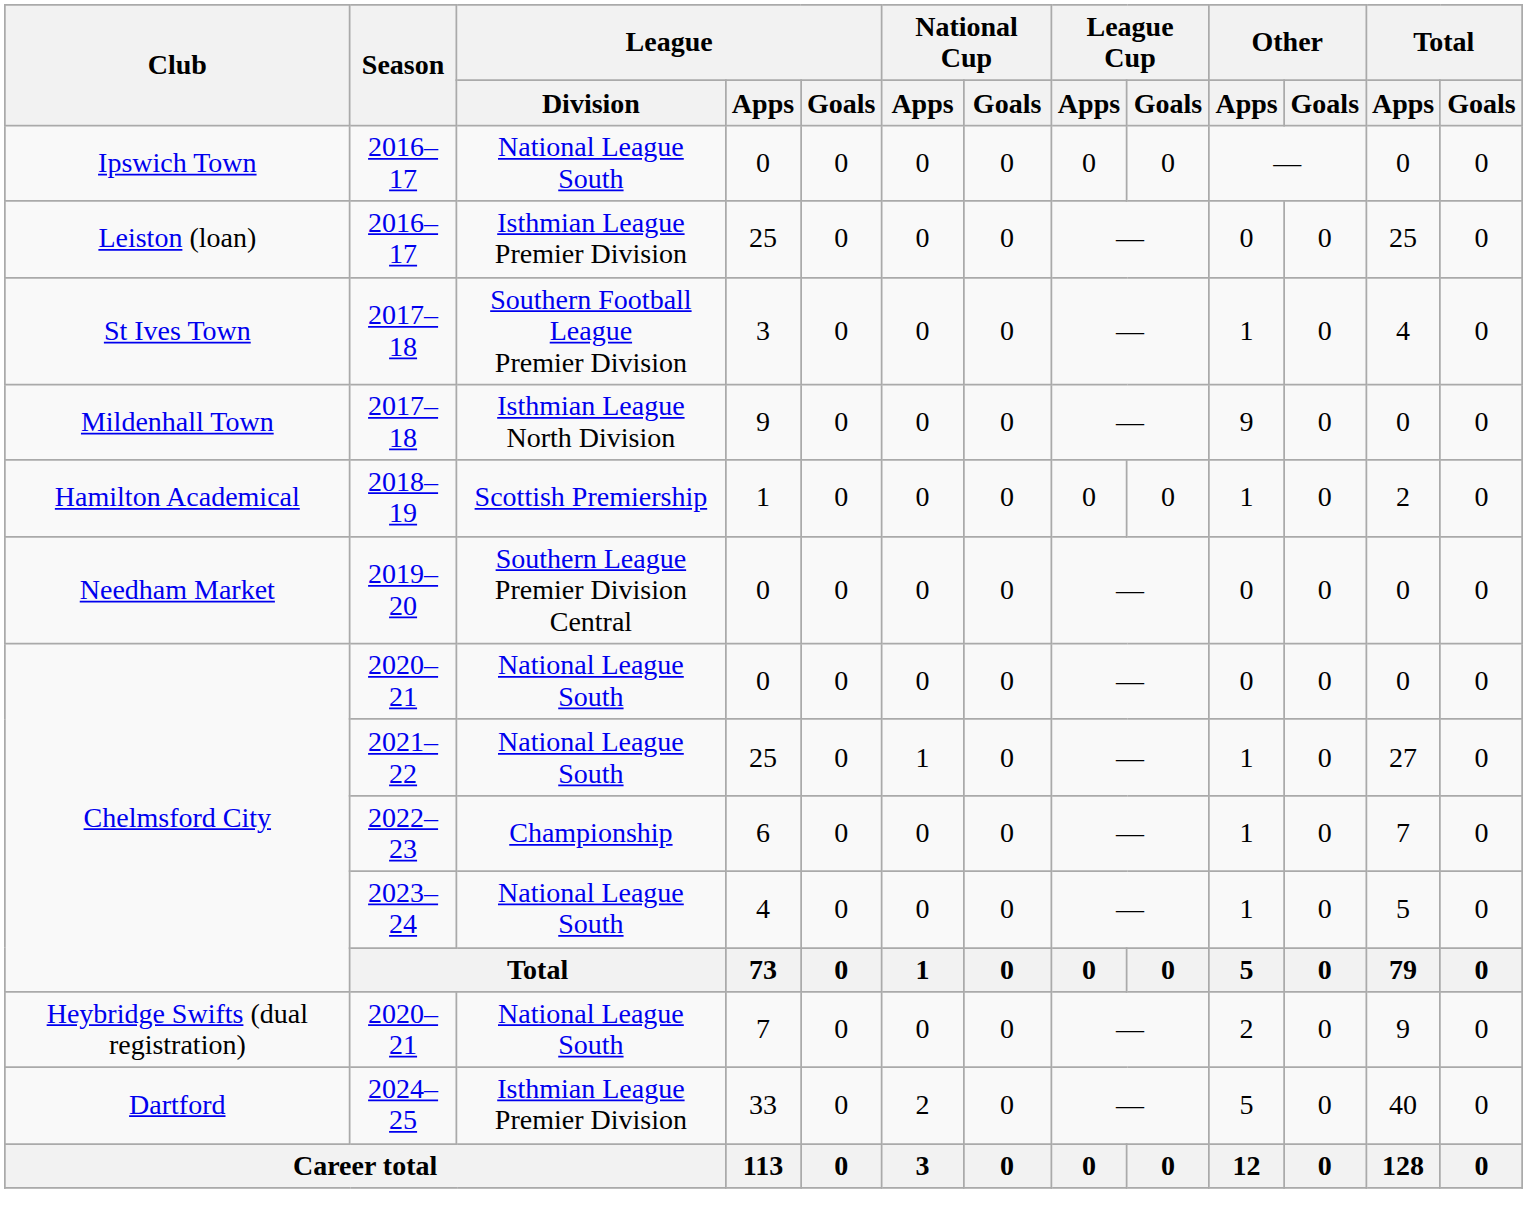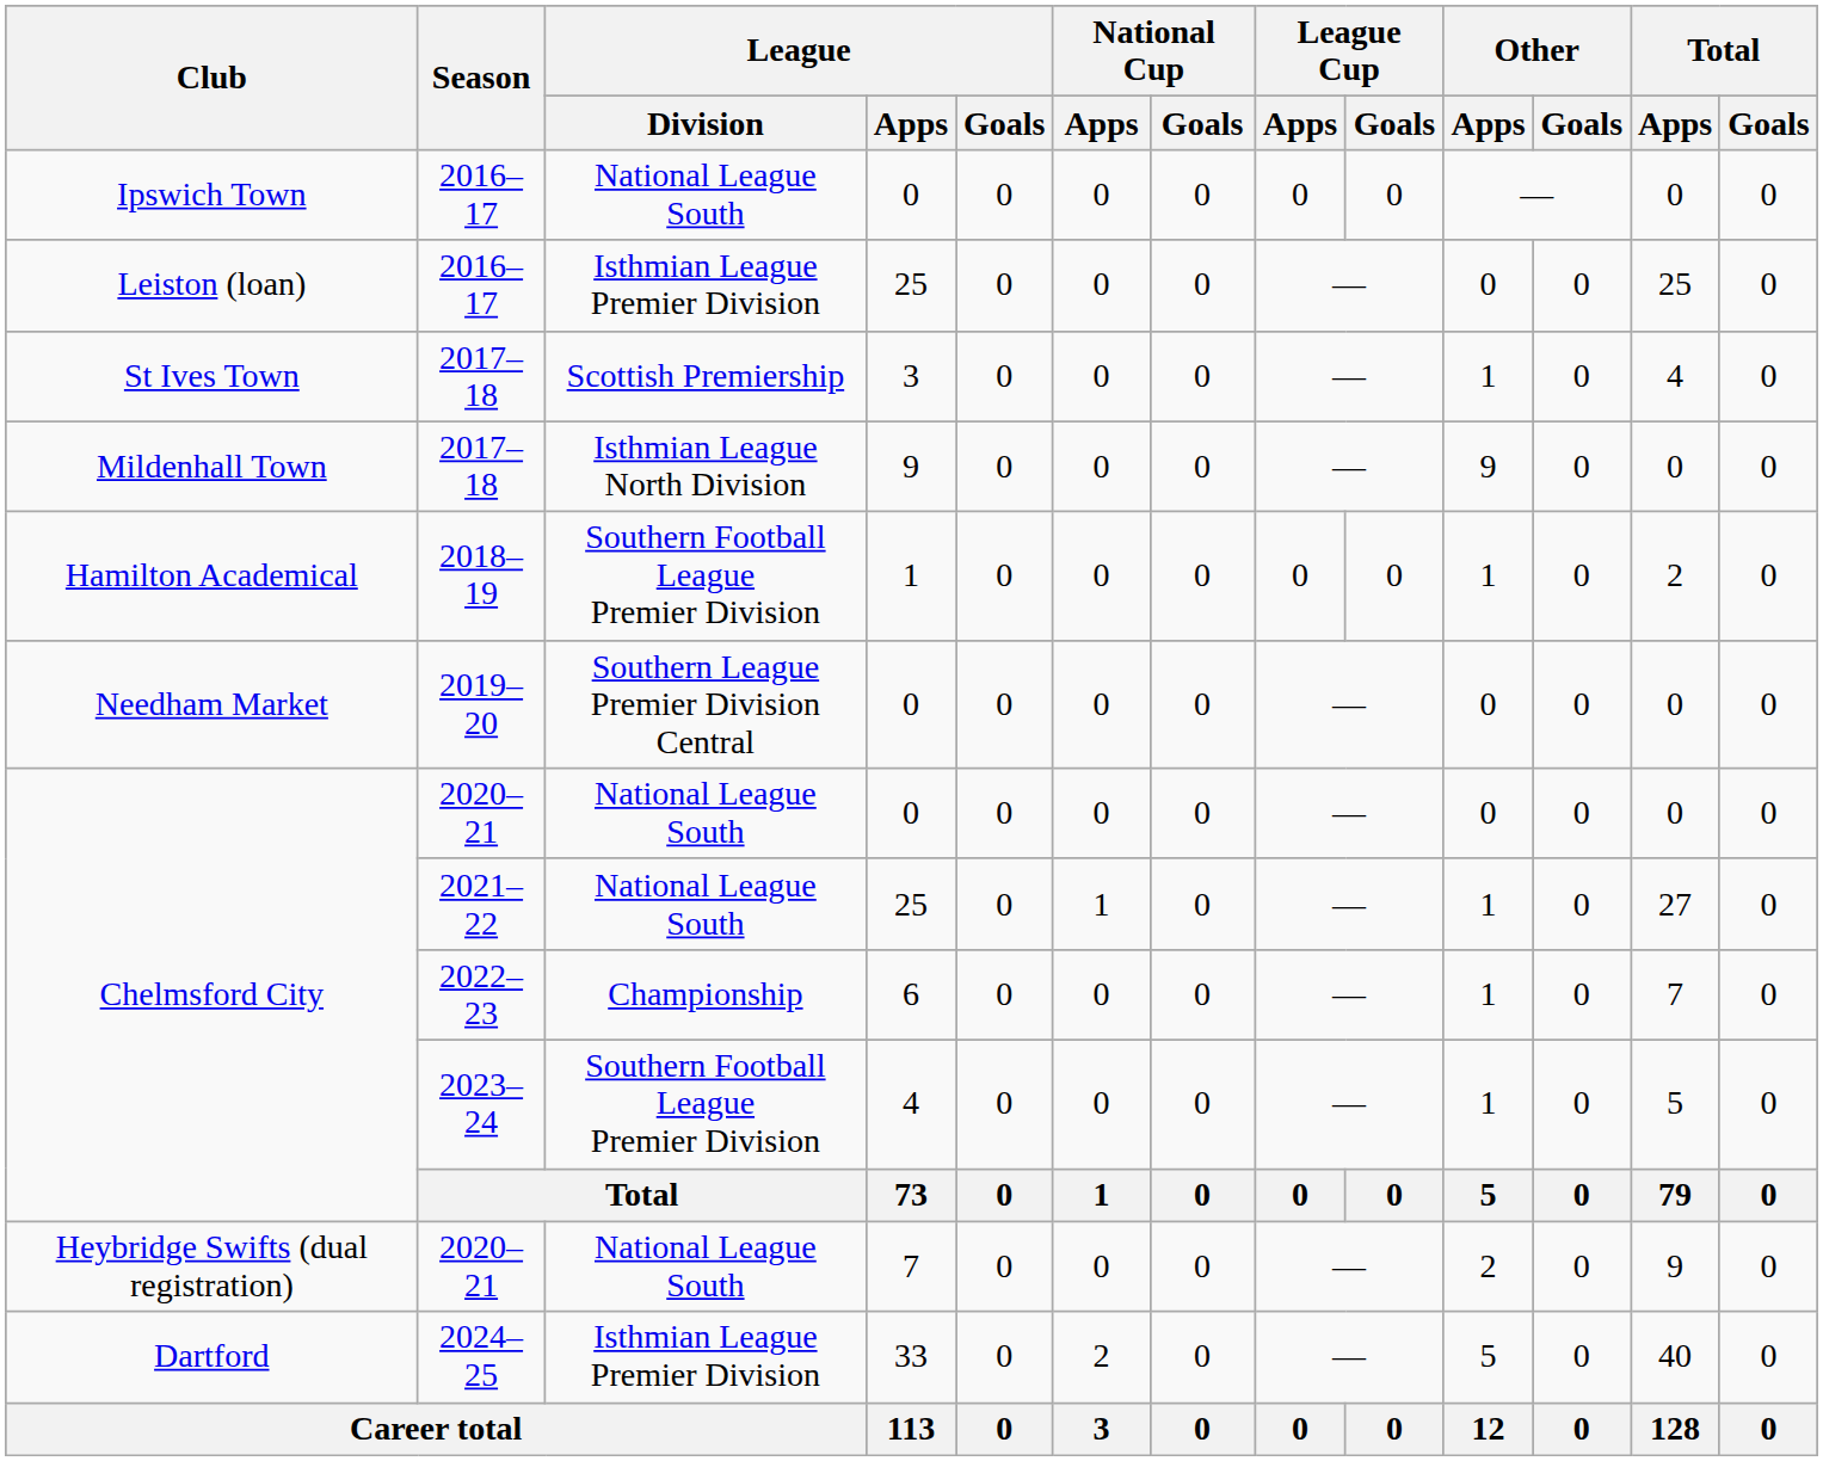 <table class="wikitable" style="text-align: center">
 <tr>
 <th rowspan="2">Club</th>
 <th rowspan="2">Season</th>
 <th colspan="3">League</th>
 <th colspan="2">National Cup</th>
 <th colspan="2">League Cup</th>
 <th colspan="2">Other</th>
 <th colspan="2">Total</th>
 </tr>
 <tr>
 <th>Division</th>
 <th>Apps</th>
 <th>Goals</th>
 <th>Apps</th>
 <th>Goals</th>
 <th>Apps</th>
 <th>Goals</th>
 <th>Apps</th>
 <th>Goals</th>
 <th>Apps</th>
 <th>Goals</th>
 </tr>
 <tr>
 <td><a href='#'>Ipswich Town</a></td>
 <td><a href='#'>2016–17</a></td>
 <td><a href='#'>National League South</a></td>
 <td>0</td>
 <td>0</td>
 <td>0</td>
 <td>0</td>
 <td>0</td>
 <td>0</td>
 <td colspan="2">—</td>
 <td>0</td>
 <td>0</td>
 </tr>
 <tr>
 <td><a href='#'>Leiston</a> (loan)</td>
 <td><a href='#'>2016–17</a></td>
 <td><a href='#'>Isthmian League</a><br>Premier Division</td>
 <td>25</td>
 <td>0</td>
 <td>0</td>
 <td>0</td>
 <td colspan="2">—</td>
 <td>0</td>
 <td>0</td>
 <td>25</td>
 <td>0</td>
 </tr>
 <tr>
 <td><a href='#'>St Ives Town</a></td>
 <td><a href='#'>2017–18</a></td>
-<td><a href='#'>Southern Football League</a><br>Premier Division</td>
+<td><a href='#'>Scottish Premiership</a></td>
 <td>3</td>
 <td>0</td>
 <td>0</td>
 <td>0</td>
 <td colspan="2">—</td>
 <td>1</td>
 <td>0</td>
 <td>4</td>
 <td>0</td>
 </tr>
 <tr>
 <td><a href='#'>Mildenhall Town</a></td>
 <td><a href='#'>2017–18</a></td>
 <td><a href='#'>Isthmian League</a><br>North Division</td>
 <td>9</td>
 <td>0</td>
 <td>0</td>
 <td>0</td>
 <td colspan="2">—</td>
 <td>9</td>
 <td>0</td>
 <td>0</td>
 <td>0</td>
 </tr>
 <tr>
 <td><a href='#'>Hamilton Academical</a></td>
 <td><a href='#'>2018–19</a></td>
-<td><a href='#'>Scottish Premiership</a></td>
+<td><a href='#'>Southern Football League</a><br>Premier Division</td>
 <td>1</td>
 <td>0</td>
 <td>0</td>
 <td>0</td>
 <td>0</td>
 <td>0</td>
 <td>1</td>
 <td>0</td>
 <td>2</td>
 <td>0</td>
 </tr>
 <tr>
 <td><a href='#'>Needham Market</a></td>
 <td><a href='#'>2019–20</a></td>
 <td><a href='#'>Southern League</a><br>Premier Division Central</td>
 <td>0</td>
 <td>0</td>
 <td>0</td>
 <td>0</td>
 <td colspan="2">—</td>
 <td>0</td>
 <td>0</td>
 <td>0</td>
 <td>0</td>
 </tr>
 <tr>
 <td rowspan="5"><a href='#'>Chelmsford City</a></td>
 <td><a href='#'>2020–21</a></td>
 <td><a href='#'>National League South</a></td>
 <td>0</td>
 <td>0</td>
 <td>0</td>
 <td>0</td>
 <td colspan="2">—</td>
 <td>0</td>
 <td>0</td>
 <td>0</td>
 <td>0</td>
 </tr>
 <tr>
 <td><a href='#'>2021–22</a></td>
 <td><a href='#'>National League South</a></td>
 <td>25</td>
 <td>0</td>
 <td>1</td>
 <td>0</td>
 <td colspan="2">—</td>
 <td>1</td>
 <td>0</td>
 <td>27</td>
 <td>0</td>
 </tr>
 <tr>
 <td><a href='#'>2022–23</a></td>
 <td><a href='#'>Championship</a></td>
 <td>6</td>
 <td>0</td>
 <td>0</td>
 <td>0</td>
 <td colspan="2">—</td>
 <td>1</td>
 <td>0</td>
 <td>7</td>
 <td>0</td>
 </tr>
 <tr>
 <td><a href='#'>2023–24</a></td>
-<td><a href='#'>National League South</a></td>
+<td><a href='#'>Southern Football League</a><br>Premier Division</td>
 <td>4</td>
 <td>0</td>
 <td>0</td>
 <td>0</td>
 <td colspan="2">—</td>
 <td>1</td>
 <td>0</td>
 <td>5</td>
 <td>0</td>
 </tr>
 <tr>
 <th colspan="2">Total</th>
 <th>73</th>
 <th>0</th>
 <th>1</th>
 <th>0</th>
 <th>0</th>
 <th>0</th>
 <th>5</th>
 <th>0</th>
 <th>79</th>
 <th>0</th>
 </tr>
 <tr>
 <td><a href='#'>Heybridge Swifts</a> (dual registration)</td>
 <td><a href='#'>2020–21</a></td>
 <td><a href='#'>National League South</a></td>
 <td>7</td>
 <td>0</td>
 <td>0</td>
 <td>0</td>
 <td colspan="2">—</td>
 <td>2</td>
 <td>0</td>
 <td>9</td>
 <td>0</td>
 </tr>
 <tr>
 <td><a href='#'>Dartford</a></td>
 <td><a href='#'>2024–25</a></td>
 <td><a href='#'>Isthmian League</a><br>Premier Division</td>
 <td>33</td>
 <td>0</td>
 <td>2</td>
 <td>0</td>
 <td colspan="2">—</td>
 <td>5</td>
 <td>0</td>
 <td>40</td>
 <td>0</td>
 </tr>
 <tr>
 <th colspan="3">Career total</th>
 <th>113</th>
 <th>0</th>
 <th>3</th>
 <th>0</th>
 <th>0</th>
 <th>0</th>
 <th>12</th>
 <th>0</th>
 <th>128</th>
 <th>0</th>
 </tr>
 </table>
